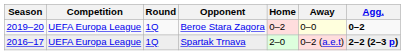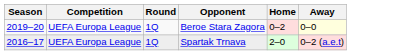 <table class="wikitable">
 <tr>
 <th>Season</th>
 <th>Competition</th>
 <th>Round</th>
 <th>Opponent</th>
 <th>Home</th>
 <th>Away</th>
-<th><a href='#'>Agg.</a></th>
 </tr>
 <tr>
 <td><a href='#'>2019–20</a></td>
 <td><a href='#'>UEFA Europa League</a></td>
 <td><a href='#'>1Q</a></td>
 <td> <a href='#'>Beroe Stara Zagora</a></td>
 <td bgcolor="#ffdddd">0–2</td>
 <td bgcolor="#ffffdd">0–0</td>
-<td><strong>0–2</strong></td>
 </tr>
 <tr bgcolor=#EEEEEE>
 <td><a href='#'>2016–17</a></td>
 <td><a href='#'>UEFA Europa League</a></td>
 <td><a href='#'>1Q</a></td>
 <td> <a href='#'>Spartak Trnava</a></td>
 <td bgcolor="#ddffdd">2–0</td>
 <td bgcolor="#ffdddd">0–2 (<a href='#'>a.e.t</a>)</td>
-<td><strong>2–2 (2–3 <a href='#'>p</a>)</strong></td>
 </tr>
 </table>
